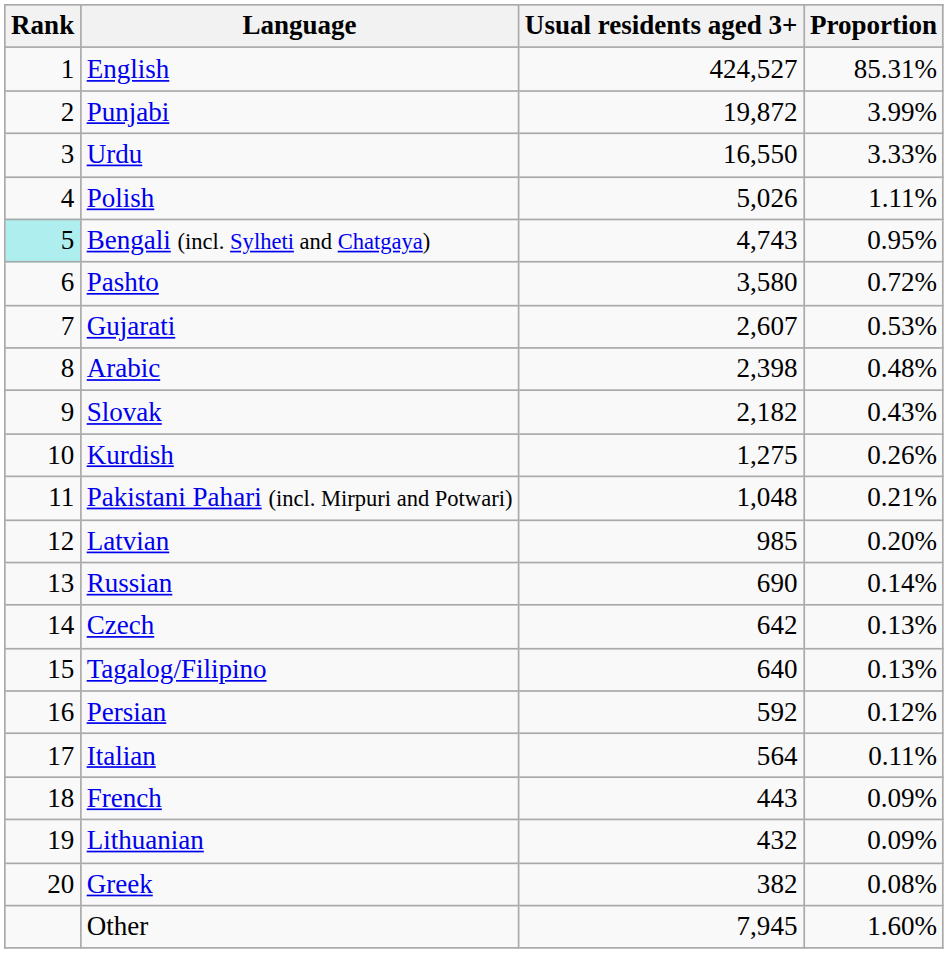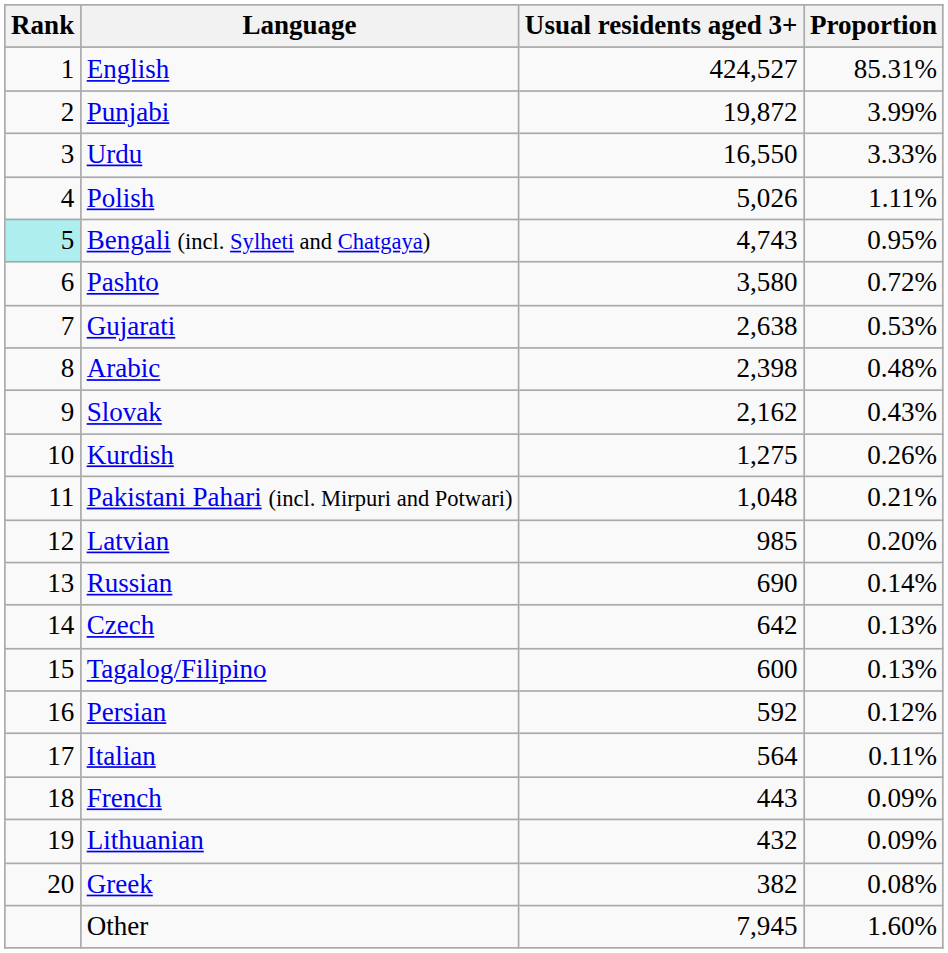 <table class="wikitable sortable" style="text-align:right">
 <tr>
 <th>Rank</th>
 <th>Language</th>
 <th>Usual residents aged 3+</th>
 <th>Proportion</th>
 </tr>
 <tr>
 <td>1</td>
 <td style="text-align:left"><a href='#'>English</a></td>
 <td>424,527</td>
 <td>85.31%</td>
 </tr>
 <tr>
 <td>2</td>
 <td style="text-align:left"><a href='#'>Punjabi</a></td>
 <td>19,872</td>
 <td>3.99%</td>
 </tr>
 <tr>
 <td>3</td>
 <td style="text-align:left"><a href='#'>Urdu</a></td>
 <td>16,550</td>
 <td>3.33%</td>
 </tr>
 <tr>
 <td>4</td>
 <td style="text-align:left"><a href='#'>Polish</a></td>
 <td>5,026</td>
 <td>1.11%</td>
 </tr>
 <tr>
 <td style="background: paleturquoise;">5</td>
 <td style="text-align:left"><a href='#'>Bengali</a> <small>(incl. <a href='#'>Sylheti</a> and <a href='#'>Chatgaya</a>)</small></td>
 <td>4,743</td>
 <td>0.95%</td>
 </tr>
 <tr>
 <td>6</td>
 <td style="text-align:left"><a href='#'>Pashto</a></td>
 <td>3,580</td>
 <td>0.72%</td>
 </tr>
 <tr>
 <td>7</td>
 <td style="text-align:left"><a href='#'>Gujarati</a></td>
-<td>2,607</td>
+<td>2,638</td>
 <td>0.53%</td>
 </tr>
 <tr>
 <td>8</td>
 <td style="text-align:left"><a href='#'>Arabic</a></td>
 <td>2,398</td>
 <td>0.48%</td>
 </tr>
 <tr>
 <td>9</td>
 <td style="text-align:left"><a href='#'>Slovak</a></td>
-<td>2,182</td>
+<td>2,162</td>
 <td>0.43%</td>
 </tr>
 <tr>
 <td>10</td>
 <td style="text-align:left"><a href='#'>Kurdish</a></td>
 <td>1,275</td>
 <td>0.26%</td>
 </tr>
 <tr>
 <td>11</td>
 <td style="text-align:left"><a href='#'>Pakistani Pahari</a> <small>(incl. Mirpuri and Potwari)</small></td>
 <td>1,048</td>
 <td>0.21%</td>
 </tr>
 <tr>
 <td>12</td>
 <td style="text-align:left"><a href='#'>Latvian</a></td>
 <td>985</td>
 <td>0.20%</td>
 </tr>
 <tr>
 <td>13</td>
 <td style="text-align:left"><a href='#'>Russian</a></td>
 <td>690</td>
 <td>0.14%</td>
 </tr>
 <tr>
 <td>14</td>
 <td style="text-align:left"><a href='#'>Czech</a></td>
 <td>642</td>
 <td>0.13%</td>
 </tr>
 <tr>
 <td>15</td>
 <td style="text-align:left"><a href='#'>Tagalog/Filipino</a></td>
-<td>640</td>
+<td>600</td>
 <td>0.13%</td>
 </tr>
 <tr>
 <td>16</td>
 <td style="text-align:left"><a href='#'>Persian</a></td>
 <td>592</td>
 <td>0.12%</td>
 </tr>
 <tr>
 <td>17</td>
 <td style="text-align:left"><a href='#'>Italian</a></td>
 <td>564</td>
 <td>0.11%</td>
 </tr>
 <tr>
 <td>18</td>
 <td style="text-align:left"><a href='#'>French</a></td>
 <td>443</td>
 <td>0.09%</td>
 </tr>
 <tr>
 <td>19</td>
 <td style="text-align:left"><a href='#'>Lithuanian</a></td>
 <td>432</td>
 <td>0.09%</td>
 </tr>
 <tr>
 <td>20</td>
 <td style="text-align:left"><a href='#'>Greek</a></td>
 <td>382</td>
 <td>0.08%</td>
 </tr>
 <tr>
 <td></td>
 <td style="text-align:left">Other</td>
 <td>7,945</td>
 <td>1.60%</td>
 </tr>
 </table>
